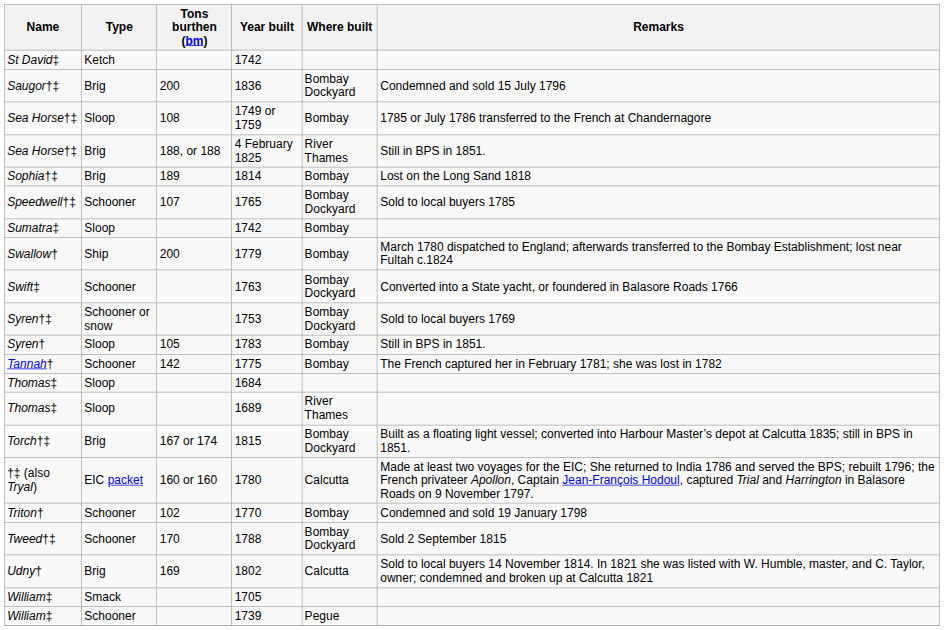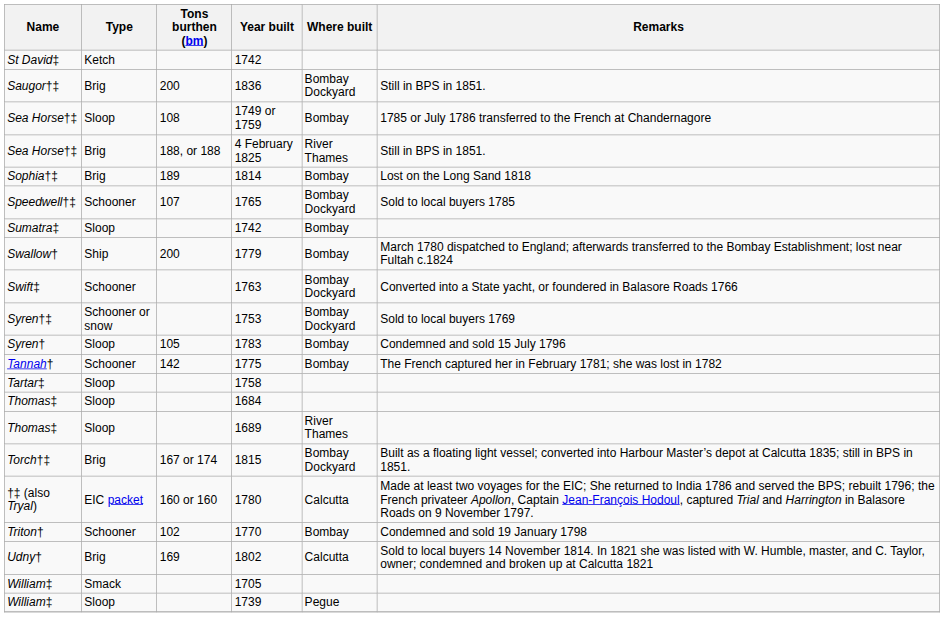 <table class="sortable wikitable">
 <tr>
 <th>Name</th>
 <th>Type</th>
 <th>Tons burthen (<a href='#'>bm</a>)</th>
 <th>Year built</th>
 <th>Where built</th>
 <th>Remarks</th>
 </tr>
 <tr>
 <td><em>St David</em>‡</td>
 <td>Ketch</td>
 <td></td>
 <td>1742</td>
 <td></td>
 <td></td>
 </tr>
 <tr>
 <td><em>Saugor</em>†‡</td>
 <td>Brig</td>
 <td>200</td>
 <td>1836</td>
 <td>Bombay Dockyard</td>
-<td>Condemned and sold 15 July 1796</td>
+<td>Still in BPS in 1851.</td>
 </tr>
 <tr>
 <td><em>Sea Horse</em>†‡</td>
 <td>Sloop</td>
 <td>108</td>
 <td>1749 or 1759</td>
 <td>Bombay</td>
 <td>1785 or July 1786 transferred to the French at Chandernagore</td>
 </tr>
 <tr>
 <td><em>Sea Horse</em>†‡</td>
 <td>Brig</td>
 <td>188, or 188</td>
 <td>4 February 1825</td>
 <td>River Thames</td>
 <td>Still in BPS in 1851.</td>
 </tr>
 <tr>
 <td><em>Sophia</em>†‡</td>
 <td>Brig</td>
 <td>189</td>
 <td>1814</td>
 <td>Bombay</td>
 <td>Lost on the Long Sand 1818</td>
 </tr>
 <tr>
 <td><em>Speedwell</em>†‡</td>
 <td>Schooner</td>
 <td>107</td>
 <td>1765</td>
 <td>Bombay Dockyard</td>
 <td>Sold to local buyers 1785</td>
 </tr>
 <tr>
 <td><em>Sumatra</em>‡</td>
 <td>Sloop</td>
 <td></td>
 <td>1742</td>
 <td>Bombay</td>
 <td></td>
 </tr>
 <tr>
 <td><em>Swallow</em>†</td>
 <td>Ship</td>
 <td>200</td>
 <td>1779</td>
 <td>Bombay</td>
 <td>March 1780 dispatched to England; afterwards transferred to the Bombay Establishment; lost near Fultah c.1824</td>
 </tr>
 <tr>
 <td><em>Swift</em>‡</td>
 <td>Schooner</td>
 <td></td>
 <td>1763</td>
 <td>Bombay Dockyard</td>
 <td>Converted into a State yacht, or foundered in Balasore Roads 1766</td>
 </tr>
 <tr>
 <td><em>Syren</em>†‡</td>
 <td>Schooner or snow</td>
 <td></td>
 <td>1753</td>
 <td>Bombay Dockyard</td>
 <td>Sold to local buyers 1769</td>
 </tr>
 <tr>
 <td><em>Syren</em>†</td>
 <td>Sloop</td>
 <td>105</td>
 <td>1783</td>
 <td>Bombay</td>
-<td>Still in BPS in 1851.</td>
+<td>Condemned and sold 15 July 1796</td>
 </tr>
 <tr>
 <td><a href='#'><em>Tannah</em></a>†</td>
 <td>Schooner</td>
 <td>142</td>
 <td>1775</td>
 <td>Bombay</td>
 <td>The French captured her in February 1781; she was lost in 1782</td>
+</tr>
+<tr>
+<td><em>Tartar</em>‡</td>
+<td>Sloop</td>
+<td></td>
+<td>1758</td>
+<td></td>
+<td></td>
 </tr>
 <tr>
 <td><em>Thomas</em>‡</td>
 <td>Sloop</td>
 <td></td>
 <td>1684</td>
 <td></td>
 <td></td>
 </tr>
 <tr>
 <td><em>Thomas</em>‡</td>
 <td>Sloop</td>
 <td></td>
 <td>1689</td>
 <td>River Thames</td>
 <td></td>
 </tr>
 <tr>
 <td><em>Torch</em>†‡</td>
 <td>Brig</td>
 <td>167 or 174</td>
 <td>1815</td>
 <td>Bombay Dockyard</td>
 <td>Built as a floating light vessel; converted into Harbour Master’s depot at Calcutta 1835; still in BPS in 1851.</td>
 </tr>
 <tr>
 <td>†‡ (also <em>Tryal</em>)</td>
 <td>EIC <a href='#'>packet</a></td>
 <td>160 or 160</td>
 <td>1780</td>
 <td>Calcutta</td>
 <td>Made at least two voyages for the EIC; She returned to India 1786 and served the BPS; rebuilt 1796; the French privateer <em>Apollon</em>, Captain <a href='#'>Jean-François Hodoul</a>, captured <em>Trial</em> and <em>Harrington</em> in Balasore Roads on 9 November 1797.</td>
 </tr>
 <tr>
 <td><em>Triton</em>†</td>
 <td>Schooner</td>
 <td>102</td>
 <td>1770</td>
 <td>Bombay</td>
 <td>Condemned and sold 19 January 1798</td>
 </tr>
 <tr>
-<td><em>Tweed</em>†‡</td>
-<td>Schooner</td>
-<td>170</td>
-<td>1788</td>
-<td>Bombay Dockyard</td>
-<td>Sold 2 September 1815</td>
-</tr>
-<tr>
 <td><em>Udny</em>†</td>
 <td>Brig</td>
 <td>169</td>
 <td>1802</td>
 <td>Calcutta</td>
 <td>Sold to local buyers 14 November 1814. In 1821 she was listed with W. Humble, master, and C. Taylor, owner; condemned and broken up at Calcutta 1821</td>
 </tr>
 <tr>
 <td><em>William</em>‡</td>
 <td>Smack</td>
 <td></td>
 <td>1705</td>
 <td></td>
 <td></td>
 </tr>
 <tr>
 <td><em>William</em>‡</td>
-<td>Schooner</td>
+<td>Sloop</td>
 <td></td>
 <td>1739</td>
 <td>Pegue</td>
 <td></td>
 </tr>
 <tr>
 </tr>
 </table>
